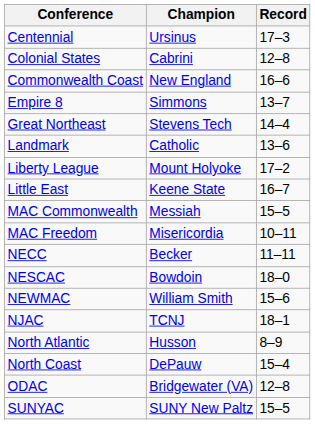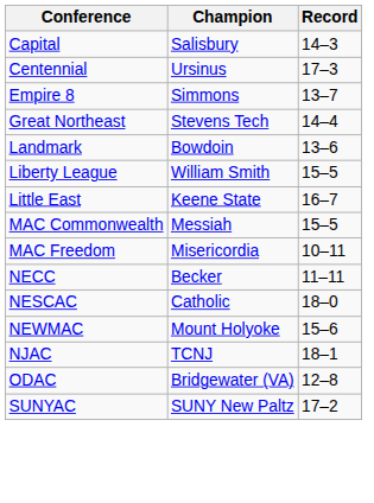 <table class="wikitable">
 <tr>
 <th>Conference</th>
 <th>Champion</th>
 <th>Record</th>
 </tr>
 <tr>
+<td><a href='#'>Capital</a></td>
+<td><a href='#'>Salisbury</a></td>
+<td>14–3</td>
+</tr>
+<tr>
 <td><a href='#'>Centennial</a></td>
 <td><a href='#'>Ursinus</a></td>
 <td>17–3</td>
-</tr>
-<tr>
-<td><a href='#'>Colonial States</a></td>
-<td><a href='#'>Cabrini</a></td>
-<td>12–8</td>
-</tr>
-<tr>
-<td><a href='#'>Commonwealth Coast</a></td>
-<td><a href='#'>New England</a></td>
-<td>16–6</td>
 </tr>
 <tr>
 <td><a href='#'>Empire 8</a></td>
 <td><a href='#'>Simmons</a></td>
 <td>13–7</td>
 </tr>
 <tr>
 <td><a href='#'>Great Northeast</a></td>
 <td><a href='#'>Stevens Tech</a></td>
 <td>14–4</td>
 </tr>
 <tr>
 <td><a href='#'>Landmark</a></td>
-<td><a href='#'>Catholic</a></td>
+<td><a href='#'>Bowdoin</a></td>
 <td>13–6</td>
 </tr>
 <tr>
 <td><a href='#'>Liberty League</a></td>
-<td><a href='#'>Mount Holyoke</a></td>
-<td>17–2</td>
+<td><a href='#'>William Smith</a></td>
+<td>15–5</td>
 </tr>
 <tr>
 <td><a href='#'>Little East</a></td>
 <td><a href='#'>Keene State</a></td>
 <td>16–7</td>
 </tr>
 <tr>
 <td><a href='#'>MAC Commonwealth</a></td>
 <td><a href='#'>Messiah</a></td>
 <td>15–5</td>
 </tr>
 <tr>
 <td><a href='#'>MAC Freedom</a></td>
 <td><a href='#'>Misericordia</a></td>
 <td>10–11</td>
 </tr>
 <tr>
 <td><a href='#'>NECC</a></td>
 <td><a href='#'>Becker</a></td>
 <td>11–11</td>
 </tr>
 <tr>
 <td><a href='#'>NESCAC</a></td>
-<td><a href='#'>Bowdoin</a></td>
+<td><a href='#'>Catholic</a></td>
 <td>18–0</td>
 </tr>
 <tr>
 <td><a href='#'>NEWMAC</a></td>
-<td><a href='#'>William Smith</a></td>
+<td><a href='#'>Mount Holyoke</a></td>
 <td>15–6</td>
 </tr>
 <tr>
 <td><a href='#'>NJAC</a></td>
 <td><a href='#'>TCNJ</a></td>
 <td>18–1</td>
-</tr>
-<tr>
-<td><a href='#'>North Atlantic</a></td>
-<td><a href='#'>Husson</a></td>
-<td>8–9</td>
-</tr>
-<tr>
-<td><a href='#'>North Coast</a></td>
-<td><a href='#'>DePauw</a></td>
-<td>15–4</td>
 </tr>
 <tr>
 <td><a href='#'>ODAC</a></td>
 <td><a href='#'>Bridgewater (VA)</a></td>
 <td>12–8</td>
 </tr>
 <tr>
 <td><a href='#'>SUNYAC</a></td>
 <td><a href='#'>SUNY New Paltz</a></td>
-<td>15–5</td>
+<td>17–2</td>
 </tr>
 </table>
